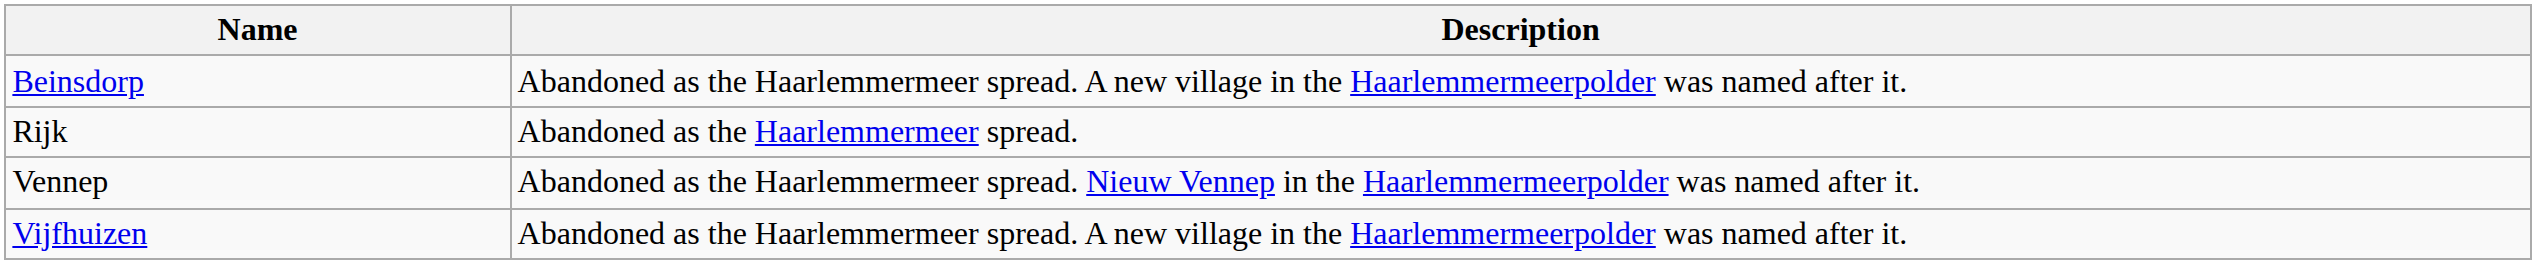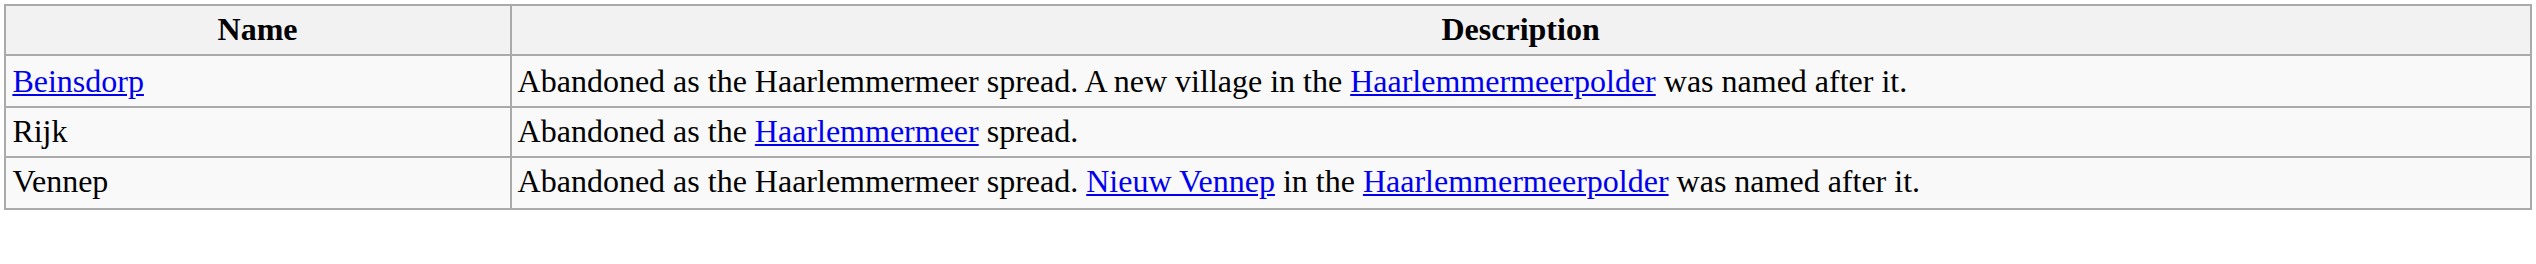 <table class="wikitable" width="100%">
 <tr>
 <th width=20%>Name</th>
 <th width=80%>Description</th>
 </tr>
 <tr>
 <td><a href='#'>Beinsdorp</a></td>
 <td>Abandoned as the Haarlemmermeer spread. A new village in the <a href='#'>Haarlemmermeerpolder</a> was named after it.</td>
 </tr>
 <tr>
 <td>Rijk</td>
 <td>Abandoned as the <a href='#'>Haarlemmermeer</a> spread.</td>
 </tr>
 <tr>
 <td>Vennep</td>
 <td>Abandoned as the Haarlemmermeer spread. <a href='#'>Nieuw Vennep</a> in the <a href='#'>Haarlemmermeerpolder</a> was named after it.</td>
 </tr>
-<tr>
-<td><a href='#'>Vijfhuizen</a></td>
-<td>Abandoned as the Haarlemmermeer spread. A new village in the <a href='#'>Haarlemmermeerpolder</a> was named after it.</td>
-</tr>
 </table>
